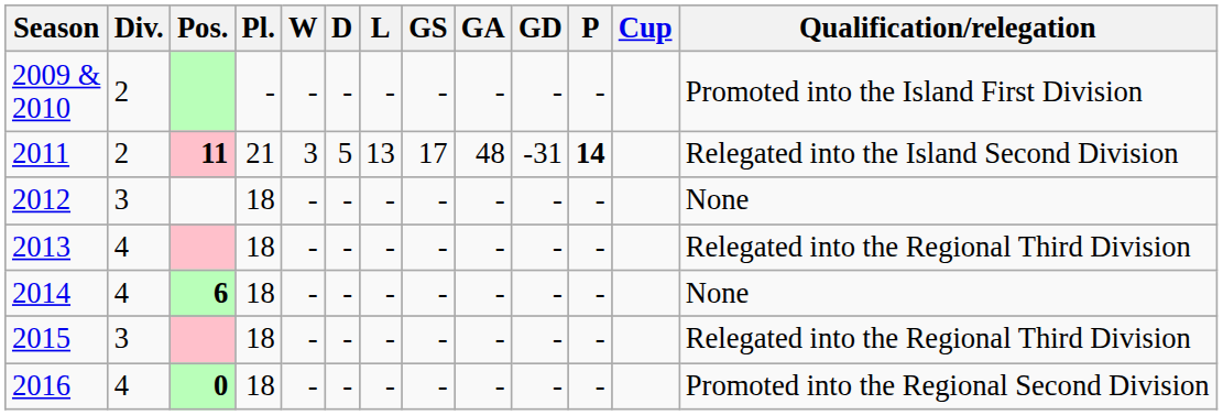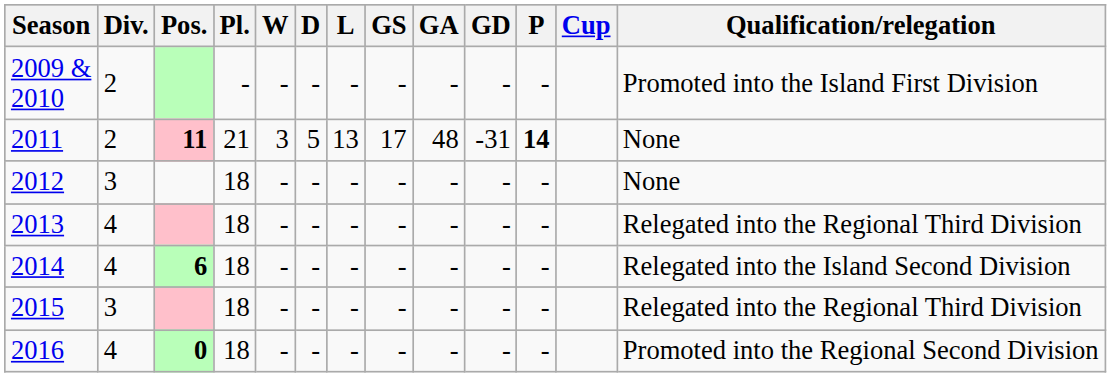 <table class="wikitable">
 <tr style="background:#efefef;">
 <th>Season</th>
 <th>Div.</th>
 <th>Pos.</th>
 <th>Pl.</th>
 <th>W</th>
 <th>D</th>
 <th>L</th>
 <th>GS</th>
 <th>GA</th>
 <th>GD</th>
 <th>P</th>
 <th><a href='#'>Cup</a></th>
 <th>Qualification/relegation</th>
 </tr>
 <tr>
 <td><a href='#'>2009 &<br>2010</a></td>
 <td>2</td>
 <td align=right bgcolor=#B9FFB9></td>
 <td align=right>-</td>
 <td align=right>-</td>
 <td align=right>-</td>
 <td align=right>-</td>
 <td align=right>-</td>
 <td align=right>-</td>
 <td align=right>-</td>
 <td align=right>-</td>
 <td></td>
 <td>Promoted into the Island First Division</td>
 </tr>
 <tr>
 <td><a href='#'>2011</a></td>
 <td>2</td>
 <td align=right bgcolor=#FFC0CB><strong>11</strong></td>
 <td align=right>21</td>
 <td align=right>3</td>
 <td align=right>5</td>
 <td align=right>13</td>
 <td align=right>17</td>
 <td align=right>48</td>
 <td align=right>-31</td>
 <td align=right><strong>14</strong></td>
 <td></td>
-<td>Relegated into the Island Second Division</td>
+<td>None</td>
 </tr>
 <tr>
 <td><a href='#'>2012</a></td>
 <td>3</td>
 <td align=right></td>
 <td align=right>18</td>
 <td align=right>-</td>
 <td align=right>-</td>
 <td align=right>-</td>
 <td align=right>-</td>
 <td align=right>-</td>
 <td align=right>-</td>
 <td align=right>-</td>
 <td></td>
 <td>None</td>
 </tr>
 <tr>
 <td><a href='#'>2013</a></td>
 <td>4</td>
 <td align=right bgcolor=#FFC0CB></td>
 <td align=right>18</td>
 <td align=right>-</td>
 <td align=right>-</td>
 <td align=right>-</td>
 <td align=right>-</td>
 <td align=right>-</td>
 <td align=right>-</td>
 <td align=right>-</td>
 <td></td>
 <td>Relegated into the Regional Third Division</td>
 </tr>
 <tr>
 <td><a href='#'>2014</a></td>
 <td>4</td>
 <td align=right bgcolor=B9FFB9><strong>6</strong></td>
 <td align=right>18</td>
 <td align=right>-</td>
 <td align=right>-</td>
 <td align=right>-</td>
 <td align=right>-</td>
 <td align=right>-</td>
 <td align=right>-</td>
 <td align=right>-</td>
 <td></td>
-<td>None</td>
+<td>Relegated into the Island Second Division</td>
 </tr>
 <tr>
 <td><a href='#'>2015</a></td>
 <td>3</td>
 <td align=right bgcolor=FFC0CB></td>
 <td align=right>18</td>
 <td align=right>-</td>
 <td align=right>-</td>
 <td align=right>-</td>
 <td align=right>-</td>
 <td align=right>-</td>
 <td align=right>-</td>
 <td align=right>-</td>
 <td></td>
 <td>Relegated into the Regional Third Division</td>
 </tr>
 <tr>
 <td><a href='#'>2016</a></td>
 <td>4</td>
 <td align=right bgcolor=#B9FFB9><strong>0</strong></td>
 <td align=right>18</td>
 <td align=right>-</td>
 <td align=right>-</td>
 <td align=right>-</td>
 <td align=right>-</td>
 <td align=right>-</td>
 <td align=right>-</td>
 <td align=right>-</td>
 <td></td>
 <td>Promoted into the Regional Second Division</td>
 </tr>
 </table>
